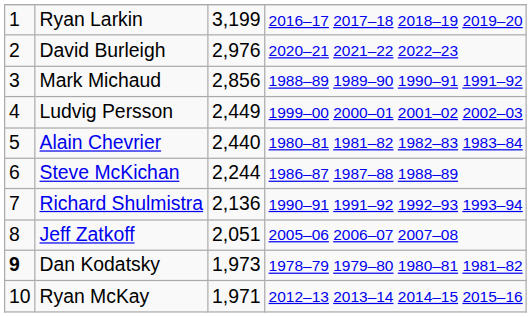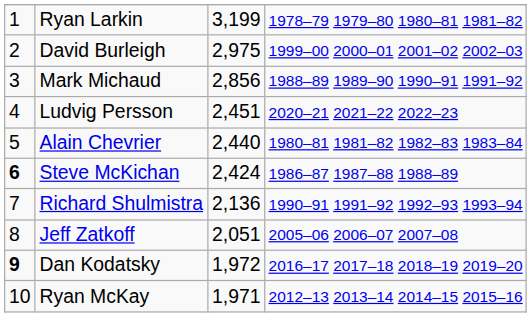 <table class="wikitable">
 <tr>
 </tr>
 <tr>
 <td>1</td>
 <td>Ryan Larkin</td>
 <td>3,199</td>
-<td style="font-size:80%;"><a href='#'>2016–17</a> <a href='#'>2017–18</a> <a href='#'>2018–19</a> <a href='#'>2019–20</a></td>
+<td style="font-size:80%;"><a href='#'>1978–79</a> <a href='#'>1979–80</a> <a href='#'>1980–81</a> <a href='#'>1981–82</a></td>
 </tr>
 <tr>
 <td>2</td>
 <td>David Burleigh</td>
-<td>2,976</td>
-<td style="font-size:80%;"><a href='#'>2020–21</a> <a href='#'>2021–22</a> <a href='#'>2022–23</a></td>
+<td>2,975</td>
+<td style="font-size:80%;"><a href='#'>1999–00</a> <a href='#'>2000–01</a> <a href='#'>2001–02</a> <a href='#'>2002–03</a></td>
 </tr>
 <tr>
 <td>3</td>
 <td>Mark Michaud</td>
 <td>2,856</td>
 <td style="font-size:80%;"><a href='#'>1988–89</a> <a href='#'>1989–90</a> <a href='#'>1990–91</a> <a href='#'>1991–92</a></td>
 </tr>
 <tr>
 <td>4</td>
 <td>Ludvig Persson</td>
-<td>2,449</td>
-<td style="font-size:80%;"><a href='#'>1999–00</a> <a href='#'>2000–01</a> <a href='#'>2001–02</a> <a href='#'>2002–03</a></td>
+<td>2,451</td>
+<td style="font-size:80%;"><a href='#'>2020–21</a> <a href='#'>2021–22</a> <a href='#'>2022–23</a></td>
 </tr>
 <tr>
 <td>5</td>
 <td><a href='#'>Alain Chevrier</a></td>
 <td>2,440</td>
 <td style="font-size:80%;"><a href='#'>1980–81</a> <a href='#'>1981–82</a> <a href='#'>1982–83</a> <a href='#'>1983–84</a></td>
 </tr>
 <tr>
-<td>6</td>
+<td><strong>6</strong></td>
 <td><a href='#'>Steve McKichan</a></td>
-<td>2,244</td>
+<td>2,424</td>
 <td style="font-size:80%;"><a href='#'>1986–87</a> <a href='#'>1987–88</a> <a href='#'>1988–89</a></td>
 </tr>
 <tr>
 <td>7</td>
 <td><a href='#'>Richard Shulmistra</a></td>
 <td>2,136</td>
 <td style="font-size:80%;"><a href='#'>1990–91</a> <a href='#'>1991–92</a> <a href='#'>1992–93</a> <a href='#'>1993–94</a></td>
 </tr>
 <tr>
 <td>8</td>
 <td><a href='#'>Jeff Zatkoff</a></td>
 <td>2,051</td>
 <td style="font-size:80%;"><a href='#'>2005–06</a> <a href='#'>2006–07</a> <a href='#'>2007–08</a></td>
 </tr>
 <tr>
 <td><strong>9</strong></td>
 <td>Dan Kodatsky</td>
-<td>1,973</td>
-<td style="font-size:80%;"><a href='#'>1978–79</a> <a href='#'>1979–80</a> <a href='#'>1980–81</a> <a href='#'>1981–82</a></td>
+<td>1,972</td>
+<td style="font-size:80%;"><a href='#'>2016–17</a> <a href='#'>2017–18</a> <a href='#'>2018–19</a> <a href='#'>2019–20</a></td>
 </tr>
 <tr>
 <td>10</td>
 <td>Ryan McKay</td>
 <td>1,971</td>
 <td style="font-size:80%;"><a href='#'>2012–13</a> <a href='#'>2013–14</a> <a href='#'>2014–15</a> <a href='#'>2015–16</a></td>
 </tr>
 </table>
